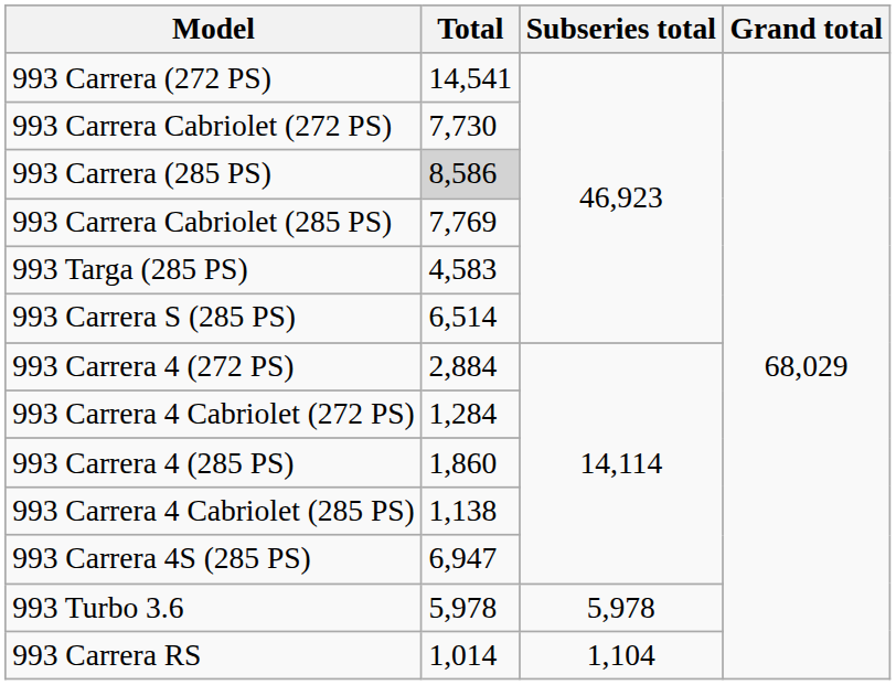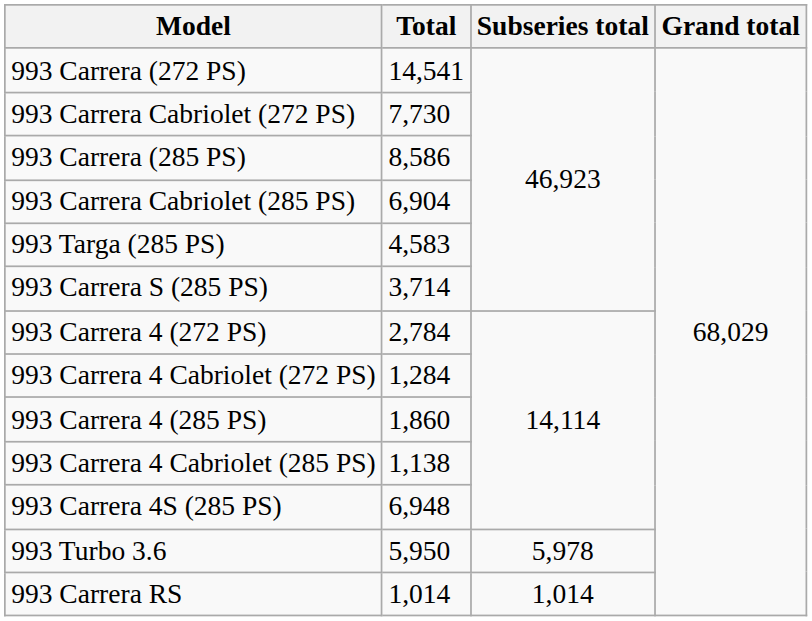 <table class="wikitable">
 <tr>
 <th>Model</th>
 <th>Total</th>
 <th>Subseries total</th>
 <th>Grand total</th>
 </tr>
 <tr>
 <td>993 Carrera (272 PS)</td>
 <td>14,541</td>
 <td rowspan="6" style="text-align:center;">46,923</td>
 <td rowspan="13" style="text-align:center;">68,029</td>
 </tr>
 <tr>
 <td>993 Carrera Cabriolet (272 PS)</td>
 <td>7,730</td>
 </tr>
 <tr>
 <td>993 Carrera (285 PS)</td>
-<td style="background: lightgrey;">8,586</td>
+<td>8,586</td>
 </tr>
 <tr>
 <td>993 Carrera Cabriolet (285 PS)</td>
-<td>7,769</td>
+<td>6,904</td>
 </tr>
 <tr>
 <td>993 Targa (285 PS)</td>
 <td>4,583</td>
 </tr>
 <tr>
 <td>993 Carrera S (285 PS)</td>
-<td>6,514</td>
+<td>3,714</td>
 </tr>
 <tr>
 <td>993 Carrera 4 (272 PS)</td>
-<td>2,884</td>
+<td>2,784</td>
 <td rowspan="5" style="text-align:center;">14,114</td>
 </tr>
 <tr>
 <td>993 Carrera 4 Cabriolet (272 PS)</td>
 <td>1,284</td>
 </tr>
 <tr>
 <td>993 Carrera 4 (285 PS)</td>
 <td>1,860</td>
 </tr>
 <tr>
 <td>993 Carrera 4 Cabriolet (285 PS)</td>
 <td>1,138</td>
 </tr>
 <tr>
 <td>993 Carrera 4S (285 PS)</td>
-<td>6,947</td>
+<td>6,948</td>
 </tr>
 <tr>
 <td>993 Turbo 3.6</td>
-<td>5,978</td>
+<td>5,950</td>
 <td style="text-align:center;">5,978</td>
 </tr>
 <tr>
 <td>993 Carrera RS</td>
 <td>1,014</td>
-<td style="text-align:center;">1,104</td>
+<td style="text-align:center;">1,014</td>
 </tr>
 </table>
